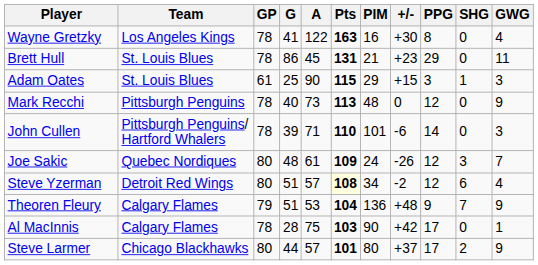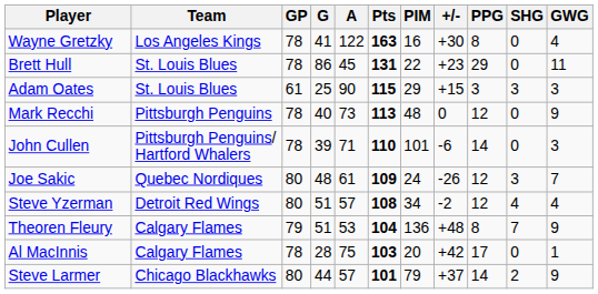 <table class="wikitable">
 <tr>
 <th bgcolor="#DDDDFF" width="125">Player</th>
 <th bgcolor="#DDDDFF" width="150">Team</th>
 <th bgcolor="#DDDDFF" width="5">GP</th>
 <th bgcolor="#DDDDFF" width="5">G</th>
 <th bgcolor="#DDDDFF" width="5">A</th>
 <th bgcolor="#DDDDFF" width="5">Pts</th>
 <th bgcolor="#DDDDFF" width="5">PIM</th>
 <th bgcolor="#DDDDFF" width="5">+/-</th>
 <th bgcolor="#DDDDFF" width="5">PPG</th>
 <th bgcolor="#DDDDFF" width="5">SHG</th>
 <th bgcolor="#DDDDFF" width="5">GWG</th>
 </tr>
 <tr>
 <td align="left"><a href='#'>Wayne Gretzky</a></td>
 <td align="left"><a href='#'>Los Angeles Kings</a></td>
 <td>78</td>
 <td>41</td>
 <td>122</td>
 <td><strong>163</strong></td>
 <td>16</td>
 <td>+30</td>
 <td>8</td>
 <td>0</td>
 <td>4</td>
 </tr>
 <tr>
 <td align="left"><a href='#'>Brett Hull</a></td>
 <td align="left"><a href='#'>St. Louis Blues</a></td>
 <td>78</td>
 <td>86</td>
 <td>45</td>
 <td><strong>131</strong></td>
-<td>21</td>
+<td>22</td>
 <td>+23</td>
 <td>29</td>
 <td>0</td>
 <td>11</td>
 </tr>
 <tr>
 <td align="left"><a href='#'>Adam Oates</a></td>
 <td align="left"><a href='#'>St. Louis Blues</a></td>
 <td>61</td>
 <td>25</td>
 <td>90</td>
 <td><strong>115</strong></td>
 <td>29</td>
 <td>+15</td>
 <td>3</td>
-<td>1</td>
+<td>3</td>
 <td>3</td>
 </tr>
 <tr>
 <td align="left"><a href='#'>Mark Recchi</a></td>
 <td align="left"><a href='#'>Pittsburgh Penguins</a></td>
 <td>78</td>
 <td>40</td>
 <td>73</td>
 <td><strong>113</strong></td>
 <td>48</td>
 <td>0</td>
 <td>12</td>
 <td>0</td>
 <td>9</td>
 </tr>
 <tr>
 <td align="left"><a href='#'>John Cullen</a></td>
 <td align="left"><a href='#'>Pittsburgh Penguins</a>/ <a href='#'>Hartford Whalers</a></td>
 <td>78</td>
 <td>39</td>
 <td>71</td>
 <td><strong>110</strong></td>
 <td>101</td>
 <td>-6</td>
 <td>14</td>
 <td>0</td>
 <td>3</td>
 </tr>
 <tr>
 <td align="left"><a href='#'>Joe Sakic</a></td>
 <td align="left"><a href='#'>Quebec Nordiques</a></td>
 <td>80</td>
 <td>48</td>
 <td>61</td>
 <td><strong>109</strong></td>
 <td>24</td>
 <td>-26</td>
 <td>12</td>
 <td>3</td>
 <td>7</td>
 </tr>
 <tr>
 <td align="left"><a href='#'>Steve Yzerman</a></td>
 <td align="left"><a href='#'>Detroit Red Wings</a></td>
 <td>80</td>
 <td>51</td>
 <td>57</td>
-<td style="background: lightyellow;"><strong>108</strong></td>
+<td><strong>108</strong></td>
 <td>34</td>
 <td>-2</td>
 <td>12</td>
-<td>6</td>
+<td>4</td>
 <td>4</td>
 </tr>
 <tr>
 <td align="left"><a href='#'>Theoren Fleury</a></td>
 <td align="left"><a href='#'>Calgary Flames</a></td>
 <td>79</td>
 <td>51</td>
 <td>53</td>
 <td><strong>104</strong></td>
 <td>136</td>
 <td>+48</td>
-<td>9</td>
+<td>8</td>
 <td>7</td>
 <td>9</td>
 </tr>
 <tr>
 <td align="left"><a href='#'>Al MacInnis</a></td>
 <td align="left"><a href='#'>Calgary Flames</a></td>
 <td>78</td>
 <td>28</td>
 <td>75</td>
 <td><strong>103</strong></td>
-<td>90</td>
+<td>20</td>
 <td>+42</td>
 <td>17</td>
 <td>0</td>
 <td>1</td>
 </tr>
 <tr>
 <td align="left"><a href='#'>Steve Larmer</a></td>
 <td align="left"><a href='#'>Chicago Blackhawks</a></td>
 <td>80</td>
 <td>44</td>
 <td>57</td>
 <td><strong>101</strong></td>
-<td>80</td>
+<td>79</td>
 <td>+37</td>
-<td>17</td>
+<td>14</td>
 <td>2</td>
 <td>9</td>
 </tr>
 </table>
